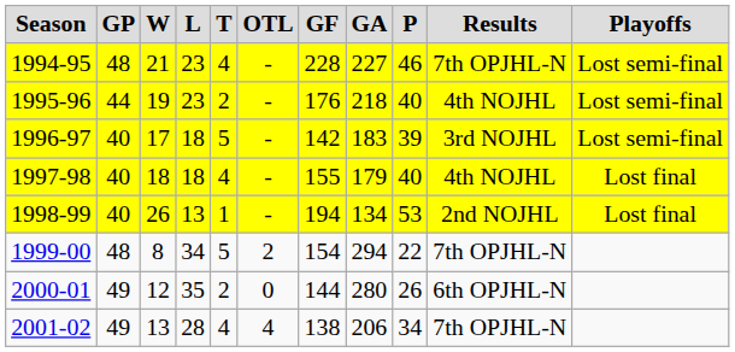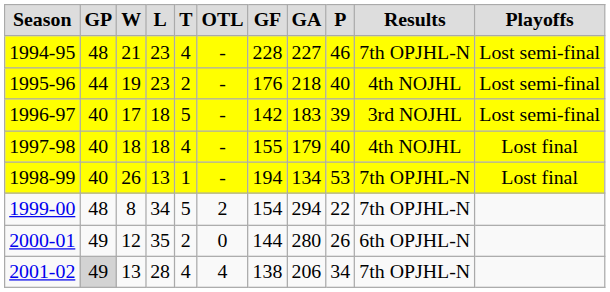 <table class="wikitable">
 <tr align="center"  bgcolor="#dddddd">
 <td><strong>Season</strong></td>
 <td><strong>GP</strong></td>
 <td><strong>W</strong></td>
 <td><strong>L</strong></td>
 <td><strong>T</strong></td>
 <td><strong>OTL</strong></td>
 <td><strong>GF</strong></td>
 <td><strong>GA</strong></td>
 <td><strong>P</strong></td>
 <td><strong>Results</strong></td>
 <td><strong>Playoffs</strong></td>
 </tr>
 <tr align="center" bgcolor="#FFFF00">
 <td>1994-95</td>
 <td>48</td>
 <td>21</td>
 <td>23</td>
 <td>4</td>
 <td>-</td>
 <td>228</td>
 <td>227</td>
 <td>46</td>
 <td>7th OPJHL-N</td>
 <td>Lost semi-final</td>
 </tr>
 <tr align="center" bgcolor="#FFFF00">
 <td>1995-96</td>
 <td>44</td>
 <td>19</td>
 <td>23</td>
 <td>2</td>
 <td>-</td>
 <td>176</td>
 <td>218</td>
 <td>40</td>
 <td>4th NOJHL</td>
 <td>Lost semi-final</td>
 </tr>
 <tr align="center" bgcolor="#FFFF00">
 <td>1996-97</td>
 <td>40</td>
 <td>17</td>
 <td>18</td>
 <td>5</td>
 <td>-</td>
 <td>142</td>
 <td>183</td>
 <td>39</td>
 <td>3rd NOJHL</td>
 <td>Lost semi-final</td>
 </tr>
 <tr align="center" bgcolor="#FFFF00">
 <td>1997-98</td>
 <td>40</td>
 <td>18</td>
 <td>18</td>
 <td>4</td>
 <td>-</td>
 <td>155</td>
 <td>179</td>
 <td>40</td>
 <td>4th NOJHL</td>
 <td>Lost final</td>
 </tr>
 <tr align="center" bgcolor="#FFFF00">
 <td>1998-99</td>
 <td>40</td>
 <td>26</td>
 <td>13</td>
 <td>1</td>
 <td>-</td>
 <td>194</td>
 <td>134</td>
 <td>53</td>
-<td>2nd NOJHL</td>
+<td>7th OPJHL-N</td>
 <td>Lost final</td>
 </tr>
 <tr align="center">
 <td><a href='#'>1999-00</a></td>
 <td>48</td>
 <td>8</td>
 <td>34</td>
 <td>5</td>
 <td>2</td>
 <td>154</td>
 <td>294</td>
 <td>22</td>
 <td>7th OPJHL-N</td>
 <td></td>
 </tr>
 <tr align="center">
 <td><a href='#'>2000-01</a></td>
 <td>49</td>
 <td>12</td>
 <td>35</td>
 <td>2</td>
 <td>0</td>
 <td>144</td>
 <td>280</td>
 <td>26</td>
 <td>6th OPJHL-N</td>
 <td></td>
 </tr>
 <tr align="center">
 <td><a href='#'>2001-02</a></td>
-<td>49</td>
+<td style="background: lightgrey;">49</td>
 <td>13</td>
 <td>28</td>
 <td>4</td>
 <td>4</td>
 <td>138</td>
 <td>206</td>
 <td>34</td>
 <td>7th OPJHL-N</td>
 <td></td>
 </tr>
 </table>
